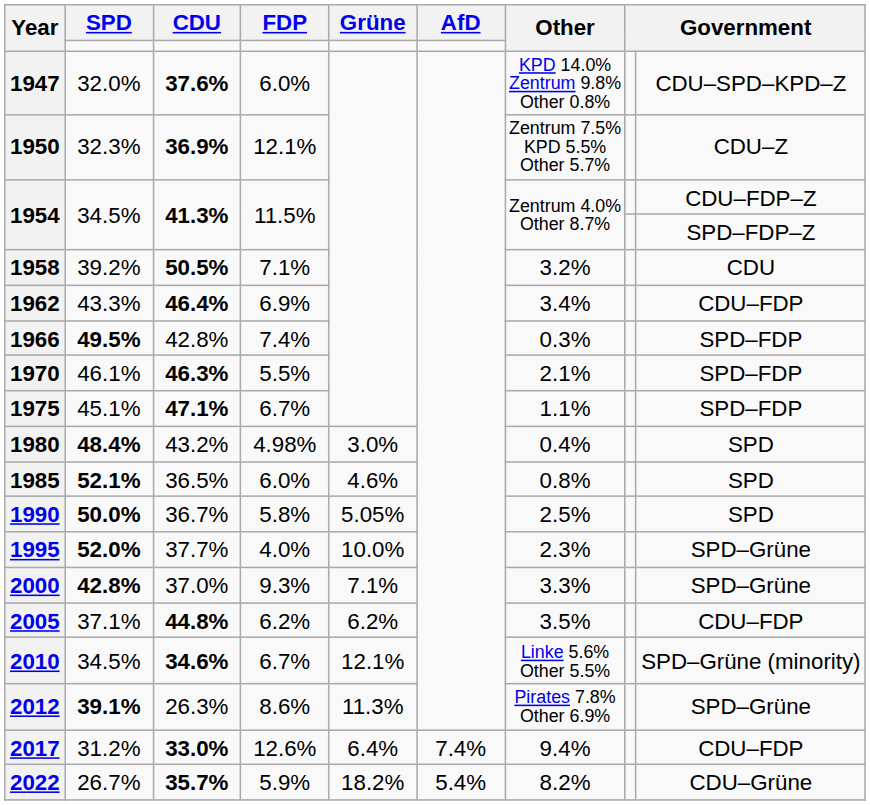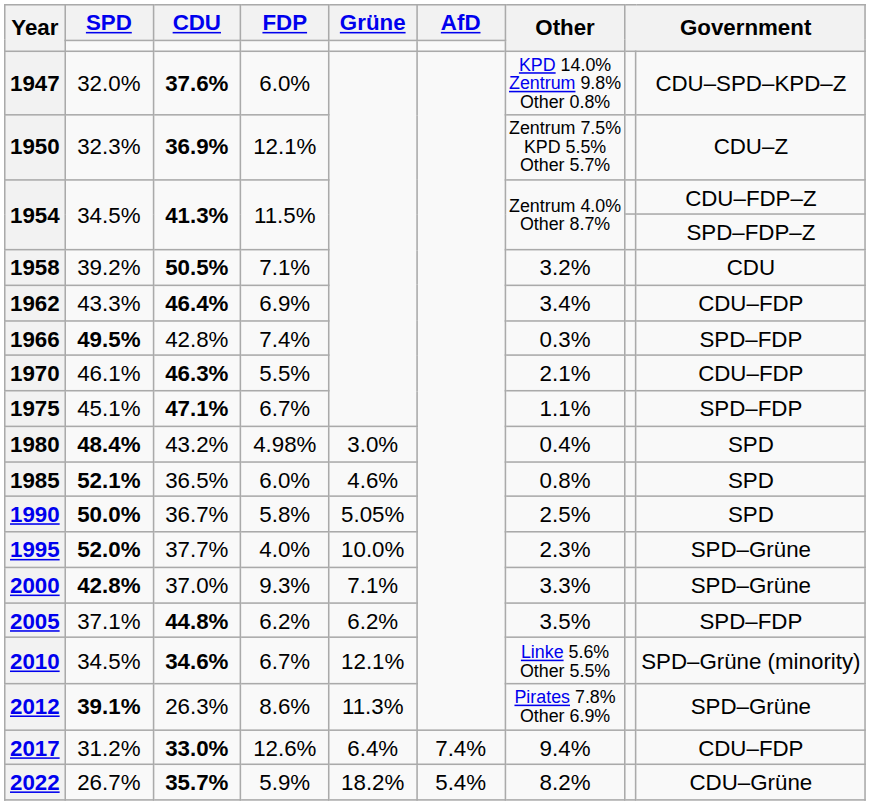 <table class="wikitable" style="text-align:center; font-size:90%">
 <tr>
 <th rowspan=2>Year</th>
 <th width=50px><a href='#'>SPD</a></th>
 <th width=50px><a href='#'>CDU</a></th>
 <th width=50px><a href='#'>FDP</a></th>
 <th width=50px><a href='#'>Grüne</a></th>
 <th width=50px><a href='#'>AfD</a></th>
 <th rowspan=2>Other</th>
 <th rowspan=2 colspan=2>Government</th>
 </tr>
 <tr>
 <td bgcolor=></td>
 <td bgcolor=></td>
 <td bgcolor=></td>
 <td bgcolor=></td>
 <td bgcolor=></td>
 </tr>
 <tr>
 <th>1947</th>
 <td>32.0%</td>
 <td><strong>37.6%</strong></td>
 <td>6.0%</td>
 <td rowspan=9></td>
 <td rowspan=17></td>
 <td style="font-size:80%"><a href='#'>KPD</a> 14.0%<br><a href='#'>Zentrum</a> 9.8%<br>Other 0.8%</td>
 <td bgcolor=></td>
 <td>CDU–SPD–KPD–Z</td>
 </tr>
 <tr>
 <th>1950</th>
 <td>32.3%</td>
 <td><strong>36.9%</strong></td>
 <td>12.1%</td>
 <td style="font-size:80%">Zentrum 7.5%<br>KPD 5.5%<br>Other 5.7%</td>
 <td bgcolor=></td>
 <td>CDU–Z</td>
 </tr>
 <tr>
 <th rowspan=2>1954</th>
 <td rowspan=2>34.5%</td>
 <td rowspan=2 ><strong>41.3%</strong></td>
 <td rowspan=2>11.5%</td>
 <td style="font-size:80%" rowspan=2>Zentrum 4.0%<br>Other 8.7%</td>
 <td bgcolor=></td>
 <td>CDU–FDP–Z</td>
 </tr>
 <tr>
 <td bgcolor=></td>
 <td>SPD–FDP–Z</td>
 </tr>
 <tr>
 <th>1958</th>
 <td>39.2%</td>
 <td><strong>50.5%</strong></td>
 <td>7.1%</td>
 <td>3.2%</td>
 <td bgcolor=></td>
 <td>CDU</td>
 </tr>
 <tr>
 <th>1962</th>
 <td>43.3%</td>
 <td><strong>46.4%</strong></td>
 <td>6.9%</td>
 <td>3.4%</td>
 <td bgcolor=></td>
 <td>CDU–FDP</td>
 </tr>
 <tr>
 <th>1966</th>
 <td><strong>49.5%</strong></td>
 <td>42.8%</td>
 <td>7.4%</td>
 <td>0.3%</td>
 <td bgcolor=></td>
 <td>SPD–FDP</td>
 </tr>
 <tr>
 <th>1970</th>
 <td>46.1%</td>
 <td><strong>46.3%</strong></td>
 <td>5.5%</td>
 <td>2.1%</td>
 <td bgcolor=></td>
-<td>SPD–FDP</td>
+<td>CDU–FDP</td>
 </tr>
 <tr>
 <th>1975</th>
 <td>45.1%</td>
 <td><strong>47.1%</strong></td>
 <td>6.7%</td>
 <td>1.1%</td>
 <td bgcolor=></td>
 <td>SPD–FDP</td>
 </tr>
 <tr>
 <th>1980</th>
 <td><strong>48.4%</strong></td>
 <td>43.2%</td>
 <td>4.98%</td>
 <td>3.0%</td>
 <td>0.4%</td>
 <td bgcolor=></td>
 <td>SPD</td>
 </tr>
 <tr>
 <th>1985</th>
 <td><strong>52.1%</strong></td>
 <td>36.5%</td>
 <td>6.0%</td>
 <td>4.6%</td>
 <td>0.8%</td>
 <td bgcolor=></td>
 <td>SPD</td>
 </tr>
 <tr>
 <th><a href='#'>1990</a></th>
 <td><strong>50.0%</strong></td>
 <td>36.7%</td>
 <td>5.8%</td>
 <td>5.05%</td>
 <td>2.5%</td>
 <td bgcolor=></td>
 <td>SPD</td>
 </tr>
 <tr>
 <th><a href='#'>1995</a></th>
 <td><strong>52.0%</strong></td>
 <td>37.7%</td>
 <td>4.0%</td>
 <td>10.0%</td>
 <td>2.3%</td>
 <td bgcolor=></td>
 <td>SPD–Grüne</td>
 </tr>
 <tr>
 <th><a href='#'>2000</a></th>
 <td><strong>42.8%</strong></td>
 <td>37.0%</td>
 <td>9.3%</td>
 <td>7.1%</td>
 <td>3.3%</td>
 <td bgcolor=></td>
 <td>SPD–Grüne</td>
 </tr>
 <tr>
 <th><a href='#'>2005</a></th>
 <td>37.1%</td>
 <td><strong>44.8%</strong></td>
 <td>6.2%</td>
 <td>6.2%</td>
 <td>3.5%</td>
 <td bgcolor=></td>
-<td>CDU–FDP</td>
+<td>SPD–FDP</td>
 </tr>
 <tr>
 <th><a href='#'>2010</a></th>
 <td>34.5%</td>
 <td><strong>34.6%</strong></td>
 <td>6.7%</td>
 <td>12.1%</td>
 <td style="font-size:80%"><a href='#'>Linke</a> 5.6%<br>Other 5.5%</td>
 <td bgcolor=></td>
 <td>SPD–Grüne (minority)</td>
 </tr>
 <tr>
 <th><a href='#'>2012</a></th>
 <td><strong>39.1%</strong></td>
 <td>26.3%</td>
 <td>8.6%</td>
 <td>11.3%</td>
 <td style="font-size:80%"><a href='#'>Pirates</a> 7.8%<br>Other 6.9%</td>
 <td bgcolor=></td>
 <td>SPD–Grüne</td>
 </tr>
 <tr>
 <th><a href='#'>2017</a></th>
 <td>31.2%</td>
 <td><strong>33.0%</strong></td>
 <td>12.6%</td>
 <td>6.4%</td>
 <td>7.4%</td>
 <td>9.4%</td>
 <td bgcolor=></td>
 <td>CDU–FDP</td>
 </tr>
 <tr>
 <th><a href='#'>2022</a></th>
 <td>26.7%</td>
 <td><strong>35.7%</strong></td>
 <td>5.9%</td>
 <td>18.2%</td>
 <td>5.4%</td>
 <td>8.2%</td>
 <td bgcolor=></td>
 <td>CDU–Grüne</td>
 </tr>
 </table>
